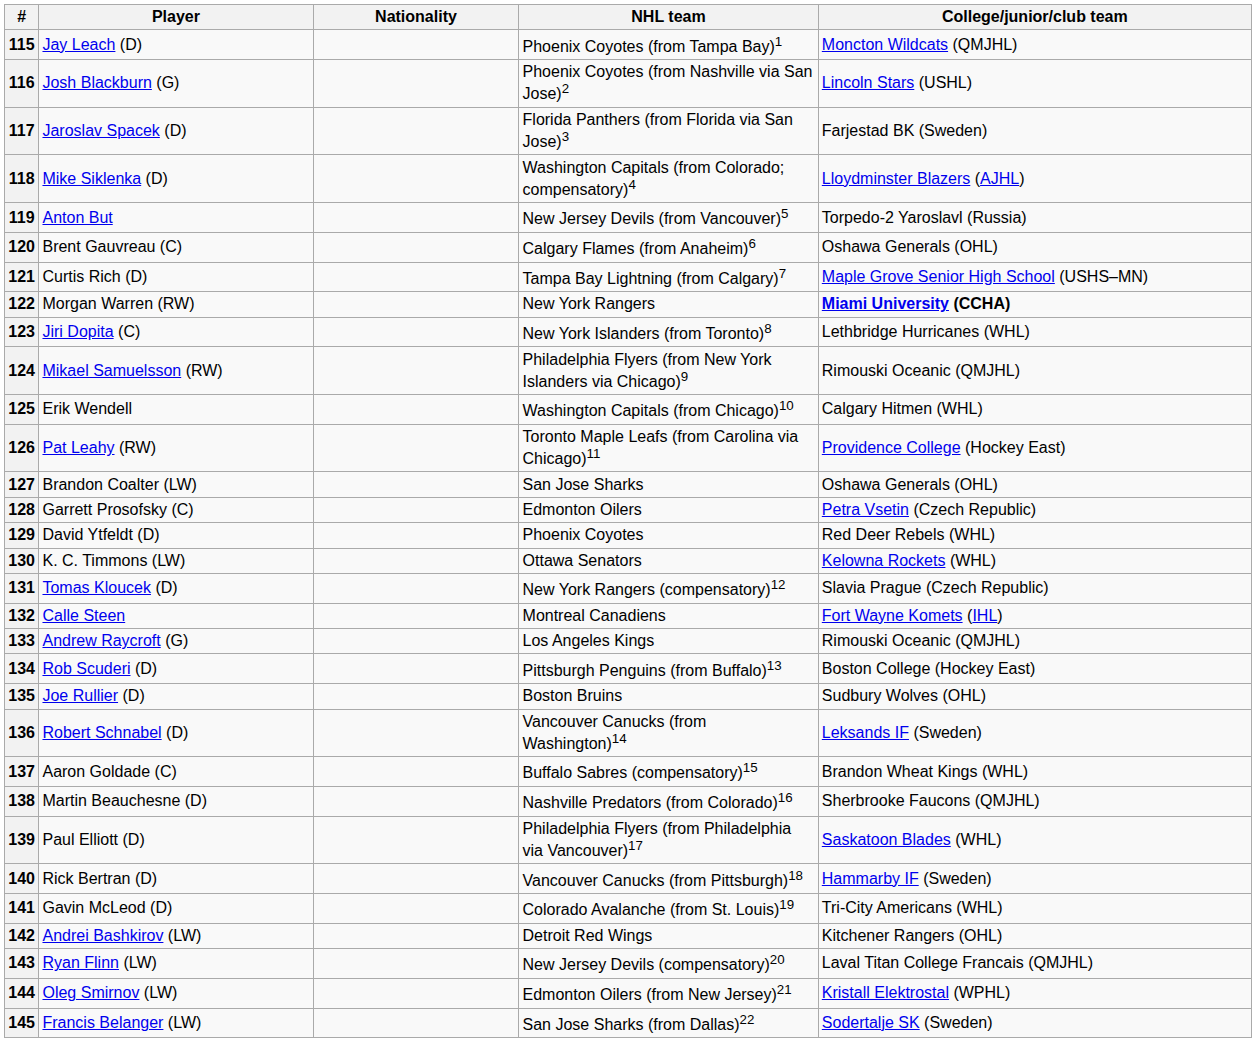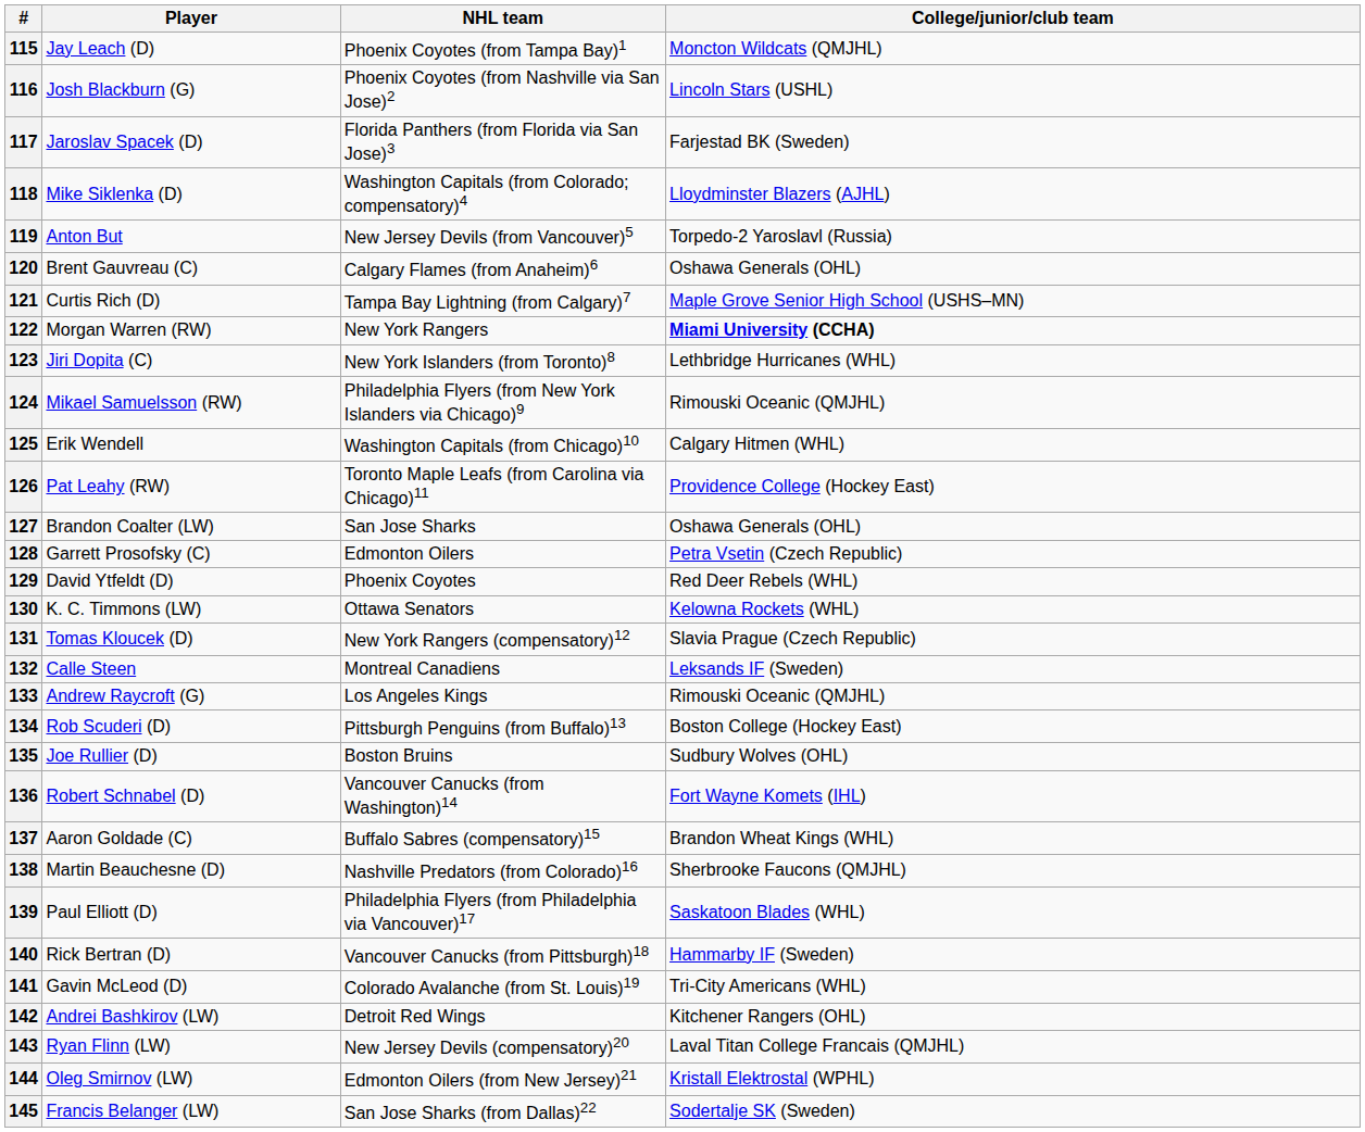 <table class="wikitable">
 <tr>
 <th bgcolor="#DDDDFF" width="2.75%">#</th>
 <th bgcolor="#DDDDFF" width="22.0%">Player</th>
-<th bgcolor="#DDDDFF" width="16.5%">Nationality</th>
 <th bgcolor="#DDDDFF" width="24.0%">NHL team</th>
 <th bgcolor="#DDDDFF" width="100.0%">College/junior/club team</th>
 </tr>
 <tr>
 <th>115</th>
 <td><a href='#'>Jay Leach</a> (D)</td>
-<td></td>
 <td>Phoenix Coyotes (from Tampa Bay)<sup>1</sup></td>
 <td><a href='#'>Moncton Wildcats</a> (QMJHL)</td>
 </tr>
 <tr>
 <th>116</th>
 <td><a href='#'>Josh Blackburn</a> (G)</td>
-<td></td>
 <td>Phoenix Coyotes (from Nashville via San Jose)<sup>2</sup></td>
 <td><a href='#'>Lincoln Stars</a> (USHL)</td>
 </tr>
 <tr>
 <th>117</th>
 <td><a href='#'>Jaroslav Spacek</a> (D)</td>
-<td></td>
 <td>Florida Panthers (from Florida via San Jose)<sup>3</sup></td>
 <td>Farjestad BK (Sweden)</td>
 </tr>
 <tr>
 <th>118</th>
 <td><a href='#'>Mike Siklenka</a> (D)</td>
-<td></td>
 <td>Washington Capitals (from Colorado; compensatory)<sup>4</sup></td>
 <td><a href='#'>Lloydminster Blazers</a> (<a href='#'>AJHL</a>)</td>
 </tr>
 <tr>
 <th>119</th>
 <td><a href='#'>Anton But</a></td>
-<td></td>
 <td>New Jersey Devils (from Vancouver)<sup>5</sup></td>
 <td>Torpedo-2 Yaroslavl (Russia)</td>
 </tr>
 <tr>
 <th>120</th>
 <td>Brent Gauvreau (C)</td>
-<td></td>
 <td>Calgary Flames (from Anaheim)<sup>6</sup></td>
 <td>Oshawa Generals (OHL)</td>
 </tr>
 <tr>
 <th>121</th>
 <td>Curtis Rich (D)</td>
-<td></td>
 <td>Tampa Bay Lightning (from Calgary)<sup>7</sup></td>
 <td><a href='#'>Maple Grove Senior High School</a> (USHS–MN)</td>
 </tr>
 <tr>
 <th>122</th>
 <td>Morgan Warren (RW)</td>
-<td></td>
 <td>New York Rangers</td>
 <td><strong><a href='#'>Miami University</a> (CCHA)</strong></td>
 </tr>
 <tr>
 <th>123</th>
 <td><a href='#'>Jiri Dopita</a> (C)</td>
-<td></td>
 <td>New York Islanders (from Toronto)<sup>8</sup></td>
 <td>Lethbridge Hurricanes (WHL)</td>
 </tr>
 <tr>
 <th>124</th>
 <td><a href='#'>Mikael Samuelsson</a> (RW)</td>
-<td></td>
 <td>Philadelphia Flyers (from New York Islanders via Chicago)<sup>9</sup></td>
 <td>Rimouski Oceanic (QMJHL)</td>
 </tr>
 <tr>
 <th>125</th>
 <td>Erik Wendell</td>
-<td></td>
 <td>Washington Capitals (from Chicago)<sup>10</sup></td>
 <td>Calgary Hitmen (WHL)</td>
 </tr>
 <tr>
 <th>126</th>
 <td><a href='#'>Pat Leahy</a> (RW)</td>
-<td></td>
 <td>Toronto Maple Leafs (from Carolina via Chicago)<sup>11</sup></td>
 <td><a href='#'>Providence College</a> (Hockey East)</td>
 </tr>
 <tr>
 <th>127</th>
 <td>Brandon Coalter (LW)</td>
-<td></td>
 <td>San Jose Sharks</td>
 <td>Oshawa Generals (OHL)</td>
 </tr>
 <tr>
 <th>128</th>
 <td>Garrett Prosofsky (C)</td>
-<td></td>
 <td>Edmonton Oilers</td>
 <td><a href='#'>Petra Vsetin</a> (Czech Republic)</td>
 </tr>
 <tr>
 <th>129</th>
 <td>David Ytfeldt (D)</td>
-<td></td>
 <td>Phoenix Coyotes</td>
 <td>Red Deer Rebels (WHL)</td>
 </tr>
 <tr>
 <th>130</th>
 <td>K. C. Timmons (LW)</td>
-<td></td>
 <td>Ottawa Senators</td>
 <td><a href='#'>Kelowna Rockets</a> (WHL)</td>
 </tr>
 <tr>
 <th>131</th>
 <td><a href='#'>Tomas Kloucek</a> (D)</td>
-<td></td>
 <td>New York Rangers (compensatory)<sup>12</sup></td>
 <td>Slavia Prague (Czech Republic)</td>
 </tr>
 <tr>
 <th>132</th>
 <td><a href='#'>Calle Steen</a></td>
-<td></td>
 <td>Montreal Canadiens</td>
-<td><a href='#'>Fort Wayne Komets</a> (<a href='#'>IHL</a>)</td>
+<td><a href='#'>Leksands IF</a> (Sweden)</td>
 </tr>
 <tr>
 <th>133</th>
 <td><a href='#'>Andrew Raycroft</a> (G)</td>
-<td></td>
 <td>Los Angeles Kings</td>
 <td>Rimouski Oceanic (QMJHL)</td>
 </tr>
 <tr>
 <th>134</th>
 <td><a href='#'>Rob Scuderi</a> (D)</td>
-<td></td>
 <td>Pittsburgh Penguins (from Buffalo)<sup>13</sup></td>
 <td>Boston College (Hockey East)</td>
 </tr>
 <tr>
 <th>135</th>
 <td><a href='#'>Joe Rullier</a> (D)</td>
-<td></td>
 <td>Boston Bruins</td>
 <td>Sudbury Wolves (OHL)</td>
 </tr>
 <tr>
 <th>136</th>
 <td><a href='#'>Robert Schnabel</a> (D)</td>
-<td></td>
 <td>Vancouver Canucks (from Washington)<sup>14</sup></td>
-<td><a href='#'>Leksands IF</a> (Sweden)</td>
+<td><a href='#'>Fort Wayne Komets</a> (<a href='#'>IHL</a>)</td>
 </tr>
 <tr>
 <th>137</th>
 <td>Aaron Goldade (C)</td>
-<td></td>
 <td>Buffalo Sabres (compensatory)<sup>15</sup></td>
 <td>Brandon Wheat Kings (WHL)</td>
 </tr>
 <tr>
 <th>138</th>
 <td>Martin Beauchesne (D)</td>
-<td></td>
 <td>Nashville Predators (from Colorado)<sup>16</sup></td>
 <td>Sherbrooke Faucons (QMJHL)</td>
 </tr>
 <tr>
 <th>139</th>
 <td>Paul Elliott (D)</td>
-<td></td>
 <td>Philadelphia Flyers (from Philadelphia via Vancouver)<sup>17</sup></td>
 <td><a href='#'>Saskatoon Blades</a> (WHL)</td>
 </tr>
 <tr>
 <th>140</th>
 <td>Rick Bertran (D)</td>
-<td></td>
 <td>Vancouver Canucks (from Pittsburgh)<sup>18</sup></td>
 <td><a href='#'>Hammarby IF</a> (Sweden)</td>
 </tr>
 <tr>
 <th>141</th>
 <td>Gavin McLeod (D)</td>
-<td></td>
 <td>Colorado Avalanche (from St. Louis)<sup>19</sup></td>
 <td>Tri-City Americans (WHL)</td>
 </tr>
 <tr>
 <th>142</th>
 <td><a href='#'>Andrei Bashkirov</a> (LW)</td>
-<td></td>
 <td>Detroit Red Wings</td>
 <td>Kitchener Rangers (OHL)</td>
 </tr>
 <tr>
 <th>143</th>
 <td><a href='#'>Ryan Flinn</a> (LW)</td>
-<td></td>
 <td>New Jersey Devils (compensatory)<sup>20</sup></td>
 <td>Laval Titan College Francais (QMJHL)</td>
 </tr>
 <tr>
 <th>144</th>
 <td><a href='#'>Oleg Smirnov</a> (LW)</td>
-<td></td>
 <td>Edmonton Oilers (from New Jersey)<sup>21</sup></td>
 <td><a href='#'>Kristall Elektrostal</a> (WPHL)</td>
 </tr>
 <tr>
 <th>145</th>
 <td><a href='#'>Francis Belanger</a> (LW)</td>
-<td></td>
 <td>San Jose Sharks (from Dallas)<sup>22</sup></td>
 <td><a href='#'>Sodertalje SK</a> (Sweden)</td>
 </tr>
 </table>
